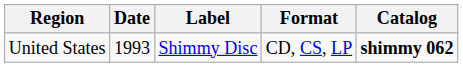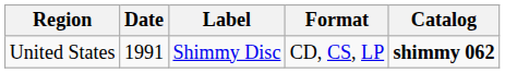 <table class="wikitable">
 <tr>
 <th>Region</th>
 <th>Date</th>
 <th>Label</th>
 <th>Format</th>
 <th>Catalog</th>
 </tr>
 <tr>
 <td>United States</td>
-<td>1993</td>
+<td>1991</td>
 <td><a href='#'>Shimmy Disc</a></td>
 <td>CD, <a href='#'>CS</a>, <a href='#'>LP</a></td>
 <td><strong>shimmy 062</strong></td>
 </tr>
 </table>
